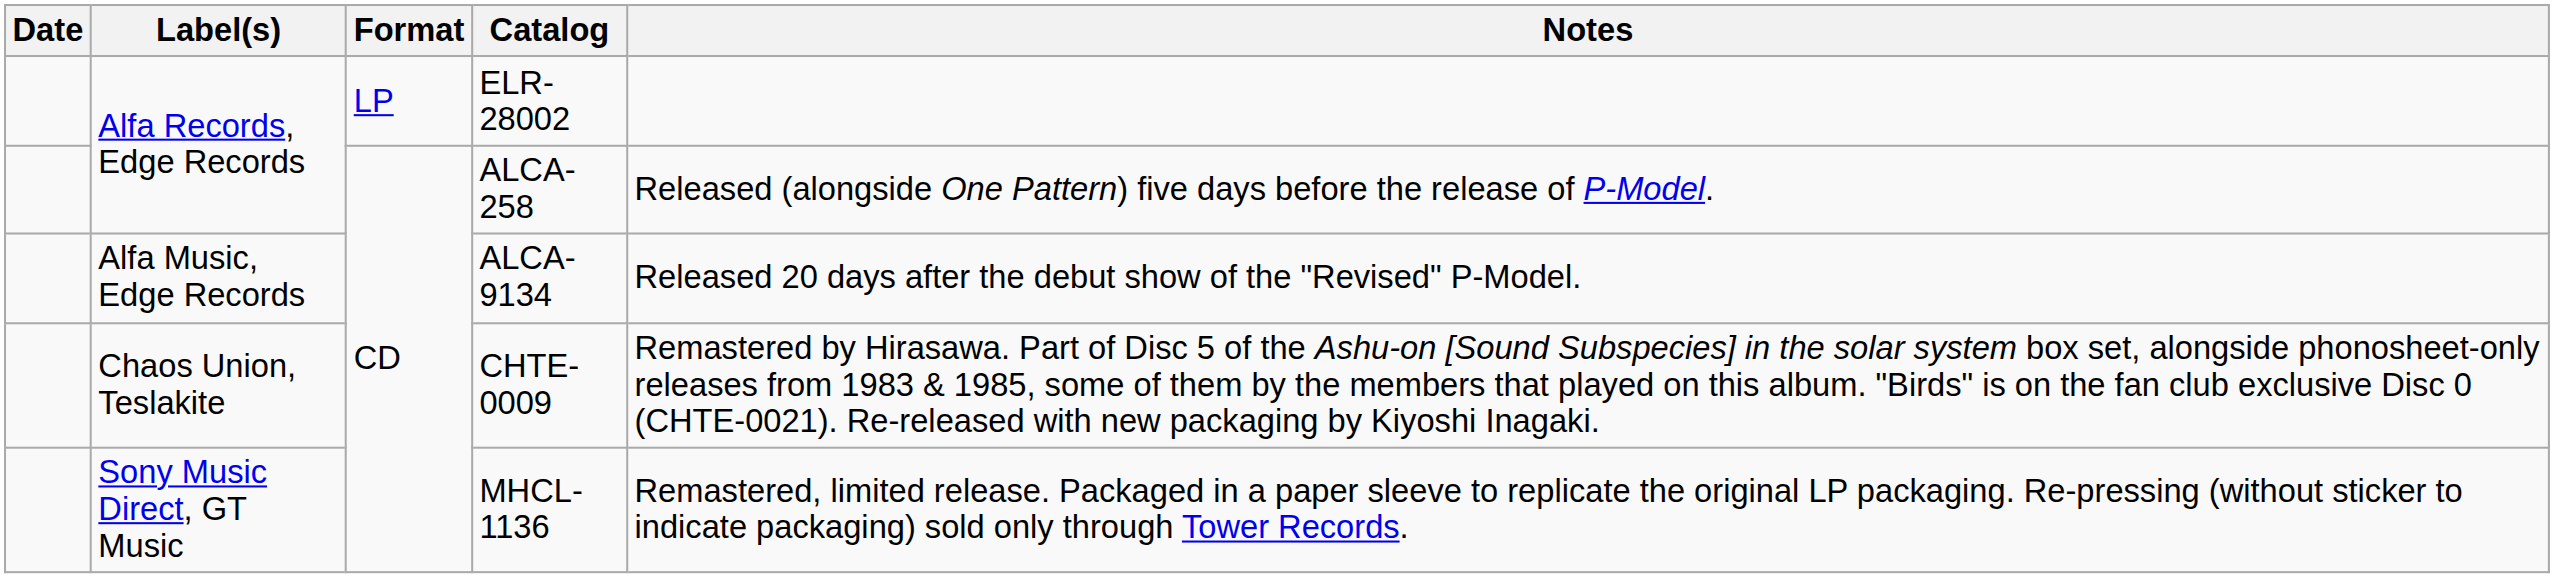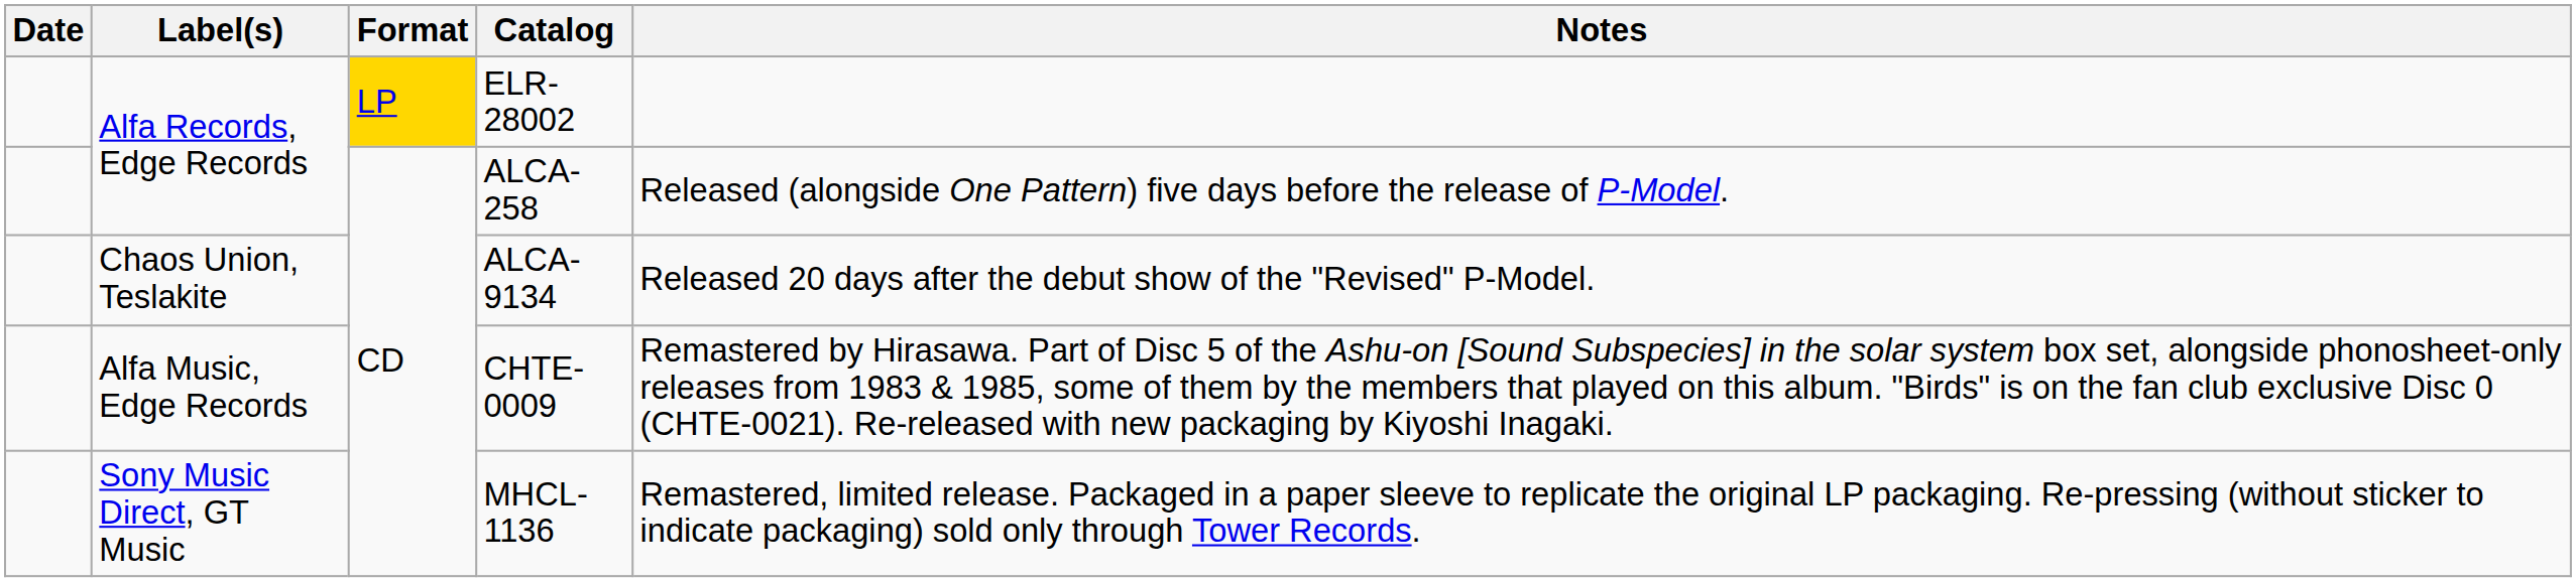 <table class="wikitable">
 <tr>
 <th>Date</th>
 <th>Label(s)</th>
 <th>Format</th>
 <th>Catalog</th>
 <th>Notes</th>
 </tr>
 <tr>
 <td></td>
 <td rowspan=2><a href='#'>Alfa Records</a>, Edge Records</td>
-<td><a href='#'>LP</a></td>
+<td style="background: gold;"><a href='#'>LP</a></td>
 <td>ELR-28002</td>
 <td></td>
 </tr>
 <tr>
 <td></td>
 <td rowspan=4>CD</td>
 <td>ALCA-258</td>
 <td>Released (alongside <em>One Pattern</em>) five days before the release of <em><a href='#'>P-Model</a></em>.</td>
 </tr>
 <tr>
 <td></td>
-<td>Alfa Music, Edge Records</td>
+<td>Chaos Union, Teslakite</td>
 <td>ALCA-9134</td>
 <td>Released 20 days after the debut show of the "Revised" P-Model.</td>
 </tr>
 <tr>
 <td><br></td>
-<td>Chaos Union, Teslakite</td>
+<td>Alfa Music, Edge Records</td>
 <td>CHTE-0009</td>
 <td>Remastered by Hirasawa. Part of Disc 5 of the <em>Ashu-on [Sound Subspecies] in the solar system</em> box set, alongside phonosheet-only releases from 1983 & 1985, some of them by the members that played on this album. "Birds" is on the fan club exclusive Disc 0 (CHTE-0021). Re-released with new packaging by Kiyoshi Inagaki.</td>
 </tr>
 <tr>
 <td><br></td>
 <td><a href='#'>Sony Music Direct</a>, GT Music</td>
 <td>MHCL-1136</td>
 <td>Remastered, limited release. Packaged in a paper sleeve to replicate the original LP packaging. Re-pressing (without sticker to indicate packaging) sold only through <a href='#'>Tower Records</a>.</td>
 </tr>
 </table>
